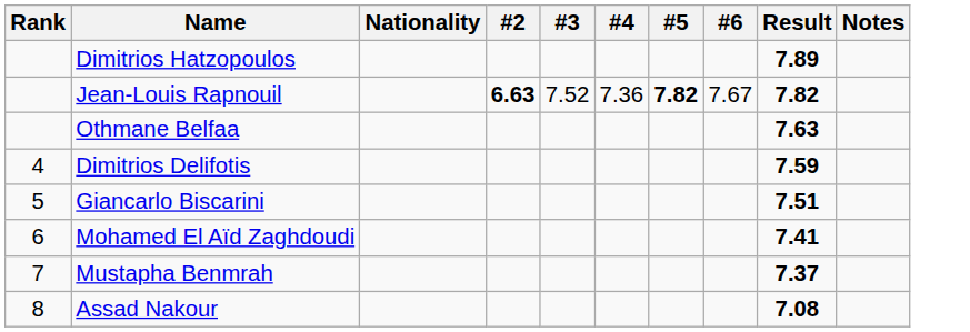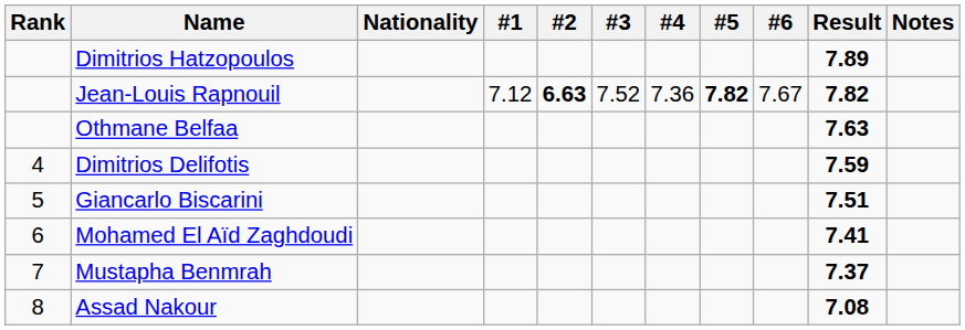 <table class="wikitable sortable" style="text-align:center">
 <tr>
 <th>Rank</th>
 <th>Name</th>
 <th>Nationality</th>
+<th>#1</th>
 <th>#2</th>
 <th>#3</th>
 <th>#4</th>
 <th>#5</th>
 <th>#6</th>
 <th>Result</th>
 <th>Notes</th>
 </tr>
 <tr>
 <td></td>
 <td align=left><a href='#'>Dimitrios Hatzopoulos</a></td>
 <td align=left></td>
 <td></td>
 <td></td>
 <td></td>
 <td></td>
 <td></td>
+<td></td>
 <td><strong>7.89</strong></td>
 <td></td>
 </tr>
 <tr>
 <td></td>
 <td align=left><a href='#'>Jean-Louis Rapnouil</a></td>
 <td align=left></td>
+<td>7.12</td>
 <td><strong>6.63</strong></td>
 <td>7.52</td>
 <td>7.36</td>
 <td><strong>7.82</strong></td>
 <td>7.67</td>
 <td><strong>7.82</strong></td>
 <td></td>
 </tr>
 <tr>
 <td></td>
 <td align=left><a href='#'>Othmane Belfaa</a></td>
 <td align=left></td>
 <td></td>
 <td></td>
 <td></td>
 <td></td>
 <td></td>
+<td></td>
 <td><strong>7.63</strong></td>
 <td></td>
 </tr>
 <tr>
 <td>4</td>
 <td align=left><a href='#'>Dimitrios Delifotis</a></td>
 <td align=left></td>
+<td></td>
 <td></td>
 <td></td>
 <td></td>
 <td></td>
 <td></td>
 <td><strong>7.59</strong></td>
 <td></td>
 </tr>
 <tr>
 <td>5</td>
 <td align=left><a href='#'>Giancarlo Biscarini</a></td>
 <td align=left></td>
 <td></td>
 <td></td>
 <td></td>
 <td></td>
 <td></td>
+<td></td>
 <td><strong>7.51</strong></td>
 <td></td>
 </tr>
 <tr>
 <td>6</td>
 <td align=left><a href='#'>Mohamed El Aïd Zaghdoudi</a></td>
 <td align=left></td>
+<td></td>
 <td></td>
 <td></td>
 <td></td>
 <td></td>
 <td></td>
 <td><strong>7.41</strong></td>
 <td></td>
 </tr>
 <tr>
 <td>7</td>
 <td align=left><a href='#'>Mustapha Benmrah</a></td>
 <td align=left></td>
 <td></td>
 <td></td>
 <td></td>
 <td></td>
 <td></td>
+<td></td>
 <td><strong>7.37</strong></td>
 <td></td>
 </tr>
 <tr>
 <td>8</td>
 <td align=left><a href='#'>Assad Nakour</a></td>
 <td align=left></td>
 <td></td>
 <td></td>
 <td></td>
 <td></td>
 <td></td>
+<td></td>
 <td><strong>7.08</strong></td>
 <td></td>
 </tr>
 </table>
